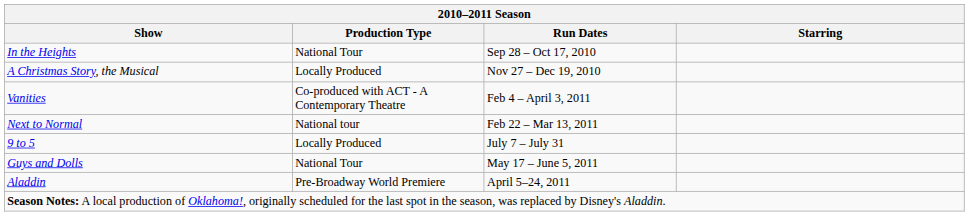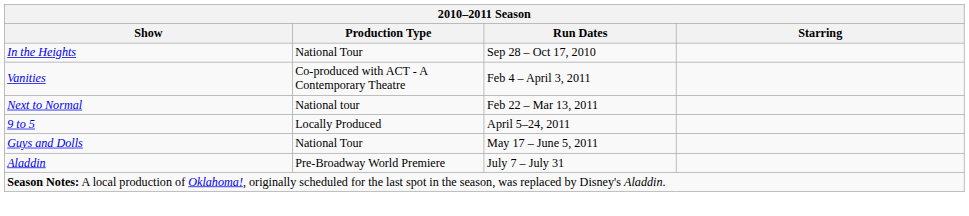 <table class="wikitable collapsible autocollapse" width="100%">
 <tr>
 <th colspan="4">2010–2011 Season</th>
 </tr>
 <tr>
 <th width=30%>Show</th>
 <th width=20%>Production Type</th>
 <th width=20%>Run Dates</th>
 <th width=30%>Starring</th>
 </tr>
 <tr>
 <td><em><a href='#'>In the Heights</a></em></td>
 <td>National Tour</td>
 <td>Sep 28 – Oct 17, 2010</td>
 <td></td>
 </tr>
 <tr>
-<td><em><a href='#'>A Christmas Story</a>, the Musical</em></td>
-<td>Locally Produced</td>
-<td>Nov 27 – Dec 19, 2010</td>
-<td></td>
-</tr>
-<tr>
 <td><em><a href='#'>Vanities</a></em></td>
 <td>Co-produced with ACT - A Contemporary Theatre</td>
 <td>Feb 4 – April 3, 2011</td>
 <td></td>
 </tr>
 <tr>
 <td><em><a href='#'>Next to Normal</a></em></td>
 <td>National tour</td>
 <td>Feb 22 – Mar 13, 2011</td>
 <td></td>
 </tr>
 <tr>
 <td><em><a href='#'>9 to 5</a></em></td>
 <td>Locally Produced</td>
-<td>July 7 – July 31</td>
+<td>April 5–24, 2011</td>
 <td></td>
 </tr>
 <tr>
 <td><em><a href='#'>Guys and Dolls</a></em></td>
 <td>National Tour</td>
 <td>May 17 – June 5, 2011</td>
 <td></td>
 </tr>
 <tr>
 <td><em><a href='#'>Aladdin</a></em></td>
 <td>Pre-Broadway World Premiere</td>
-<td>April 5–24, 2011</td>
+<td>July 7 – July 31</td>
 <td></td>
 </tr>
 <tr>
 <td colspan="4"><strong>Season Notes:</strong> A local production of <em><a href='#'>Oklahoma!</a></em>, originally scheduled for the last spot in the season, was replaced by Disney's <em>Aladdin</em>.</td>
 </tr>
 </table>
